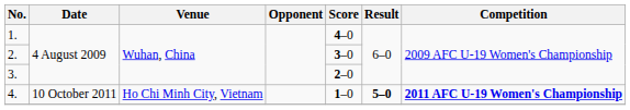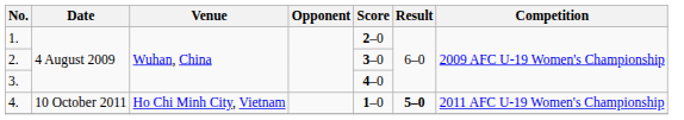 <table class="wikitable">
 <tr>
 <th>No.</th>
 <th>Date</th>
 <th>Venue</th>
 <th>Opponent</th>
 <th>Score</th>
 <th>Result</th>
 <th>Competition</th>
 </tr>
 <tr>
 <td>1.</td>
 <td rowspan=3>4 August 2009</td>
 <td rowspan=3><a href='#'>Wuhan</a>, <a href='#'>China</a></td>
 <td rowspan=3></td>
-<td align=center><strong>4</strong>–0</td>
+<td align=center><strong>2</strong>–0</td>
 <td rowspan=3 align=center>6–0</td>
 <td rowspan=3><a href='#'>2009 AFC U-19 Women's Championship</a></td>
 </tr>
 <tr>
 <td>2.</td>
 <td align=center><strong>3</strong>–0</td>
 </tr>
 <tr>
 <td>3.</td>
-<td align=center><strong>2</strong>–0</td>
+<td align=center><strong>4</strong>–0</td>
 </tr>
 <tr>
 <td>4.</td>
 <td>10 October 2011</td>
 <td><a href='#'>Ho Chi Minh City</a>, <a href='#'>Vietnam</a></td>
 <td></td>
 <td align=center><strong>1</strong>–0</td>
 <td align=center><strong>5–0</strong></td>
-<td><strong><a href='#'>2011 AFC U-19 Women's Championship</a></strong></td>
+<td><a href='#'>2011 AFC U-19 Women's Championship</a></td>
 </tr>
 <tr>
 </tr>
 </table>
